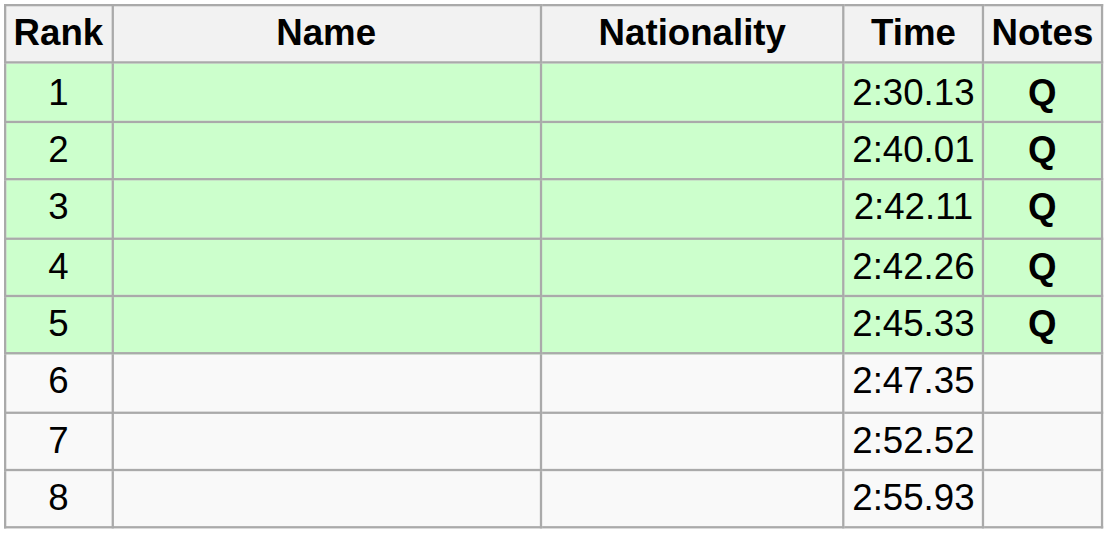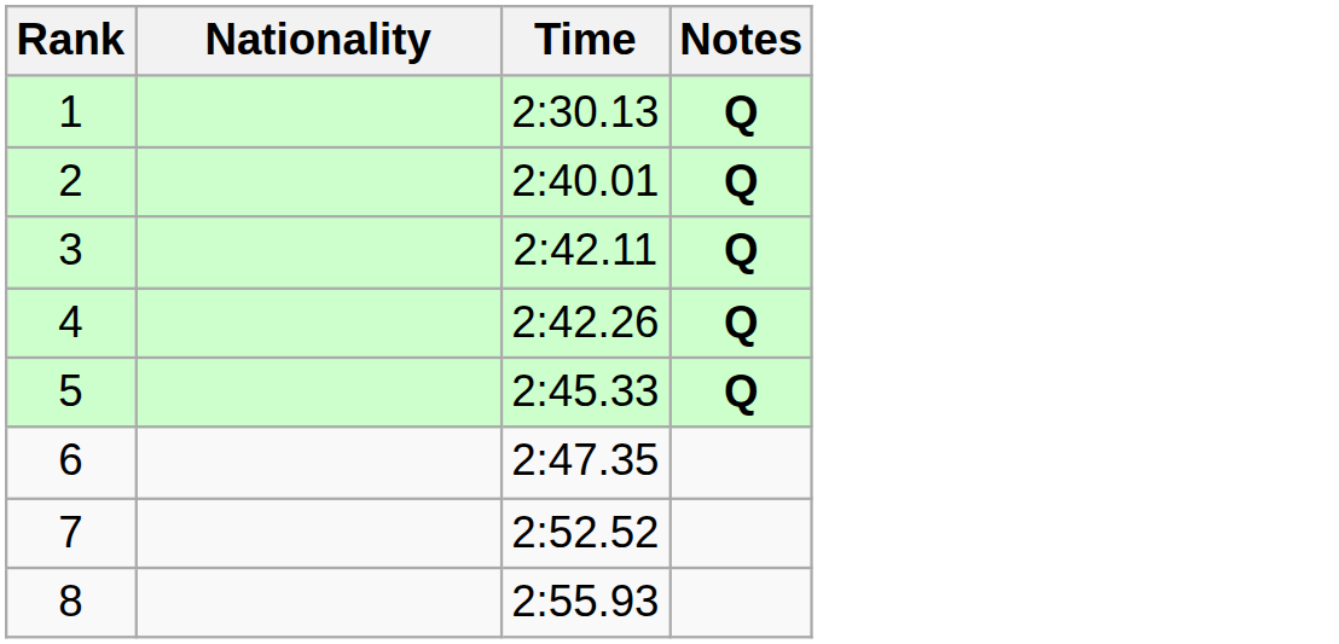 <table class="wikitable sortable" style="text-align:center">
 <tr>
 <th>Rank</th>
-<th style="width:180px">Name</th>
 <th style="width:125px">Nationality</th>
 <th>Time</th>
 <th>Notes</th>
 </tr>
 <tr style="background:#cfc;">
 <td>1</td>
 <td style="text-align:left;"></td>
-<td style="text-align:left;"></td>
 <td>2:30.13</td>
 <td><strong>Q</strong></td>
 </tr>
 <tr style="background:#cfc;">
 <td>2</td>
-<td style="text-align:left;"></td>
 <td style="text-align:left;"></td>
 <td>2:40.01</td>
 <td><strong>Q</strong></td>
 </tr>
 <tr style="background:#cfc;">
 <td>3</td>
 <td style="text-align:left;"></td>
-<td style="text-align:left;"></td>
 <td>2:42.11</td>
 <td><strong>Q</strong></td>
 </tr>
 <tr style="background:#cfc;">
 <td>4</td>
-<td style="text-align:left;"></td>
 <td style="text-align:left;"></td>
 <td>2:42.26</td>
 <td><strong>Q</strong></td>
 </tr>
 <tr style="background:#cfc;">
 <td>5</td>
 <td style="text-align:left;"></td>
-<td style="text-align:left;"></td>
 <td>2:45.33</td>
 <td><strong>Q</strong></td>
 </tr>
 <tr>
 <td>6</td>
-<td style="text-align:left;"></td>
 <td style="text-align:left;"></td>
 <td>2:47.35</td>
 <td></td>
 </tr>
 <tr>
 <td>7</td>
 <td style="text-align:left;"></td>
-<td style="text-align:left;"></td>
 <td>2:52.52</td>
 <td></td>
 </tr>
 <tr>
 <td>8</td>
 <td style="text-align:left;"></td>
-<td style="text-align:left;"></td>
 <td>2:55.93</td>
 <td></td>
 </tr>
 </table>
